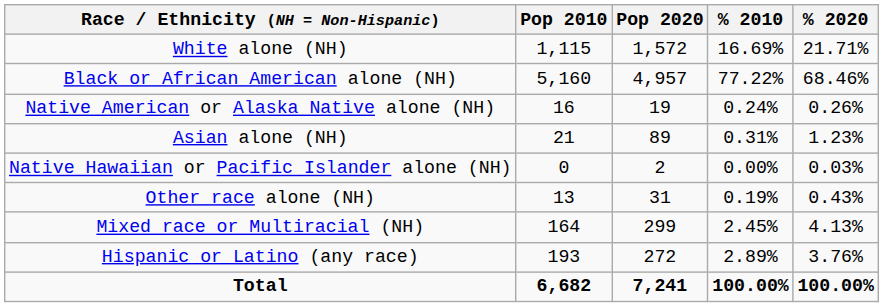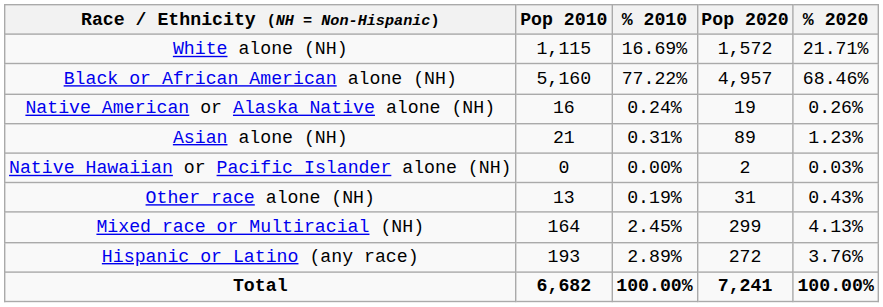 <table class="wikitable" style="text-align:center;">
 <tr>
 <th>Race / Ethnicity <small>(<em>NH = Non-Hispanic</em>)</small></th>
 <th>Pop 2010</th>
+<th>% 2010</th>
 <th>Pop 2020</th>
-<th>% 2010</th>
 <th>% 2020</th>
 </tr>
 <tr>
 <td><a href='#'>White</a> alone (NH)</td>
 <td>1,115</td>
+<td>16.69%</td>
 <td>1,572</td>
-<td>16.69%</td>
 <td>21.71%</td>
 </tr>
 <tr>
 <td><a href='#'>Black or African American</a> alone (NH)</td>
 <td>5,160</td>
+<td>77.22%</td>
 <td>4,957</td>
-<td>77.22%</td>
 <td>68.46%</td>
 </tr>
 <tr>
 <td><a href='#'>Native American</a> or <a href='#'>Alaska Native</a> alone (NH)</td>
 <td>16</td>
+<td>0.24%</td>
 <td>19</td>
-<td>0.24%</td>
 <td>0.26%</td>
 </tr>
 <tr>
 <td><a href='#'>Asian</a> alone (NH)</td>
 <td>21</td>
+<td>0.31%</td>
 <td>89</td>
-<td>0.31%</td>
 <td>1.23%</td>
 </tr>
 <tr>
 <td><a href='#'>Native Hawaiian</a> or <a href='#'>Pacific Islander</a> alone (NH)</td>
 <td>0</td>
+<td>0.00%</td>
 <td>2</td>
-<td>0.00%</td>
 <td>0.03%</td>
 </tr>
 <tr>
 <td><a href='#'>Other race</a> alone (NH)</td>
 <td>13</td>
+<td>0.19%</td>
 <td>31</td>
-<td>0.19%</td>
 <td>0.43%</td>
 </tr>
 <tr>
 <td><a href='#'>Mixed race or Multiracial</a> (NH)</td>
 <td>164</td>
+<td>2.45%</td>
 <td>299</td>
-<td>2.45%</td>
 <td>4.13%</td>
 </tr>
 <tr>
 <td><a href='#'>Hispanic or Latino</a> (any race)</td>
 <td>193</td>
+<td>2.89%</td>
 <td>272</td>
-<td>2.89%</td>
 <td>3.76%</td>
 </tr>
 <tr>
 <td><strong>Total</strong></td>
 <td><strong>6,682</strong></td>
+<td><strong>100.00%</strong></td>
 <td><strong>7,241</strong></td>
-<td><strong>100.00%</strong></td>
 <td><strong>100.00%</strong></td>
 </tr>
 </table>
